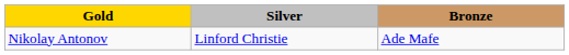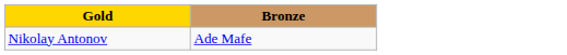 <table class="wikitable" style="text-align:left">
 <tr align="center">
 <td width=200 bgcolor=gold><strong>Gold</strong></td>
-<td width=200 bgcolor=silver><strong>Silver</strong></td>
 <td width=200 bgcolor=CC9966><strong>Bronze</strong></td>
 </tr>
 <tr>
 <td><a href='#'>Nikolay Antonov</a><br><em></em></td>
-<td><a href='#'>Linford Christie</a><br><em></em></td>
 <td><a href='#'>Ade Mafe</a><br><em></em></td>
 </tr>
 </table>
